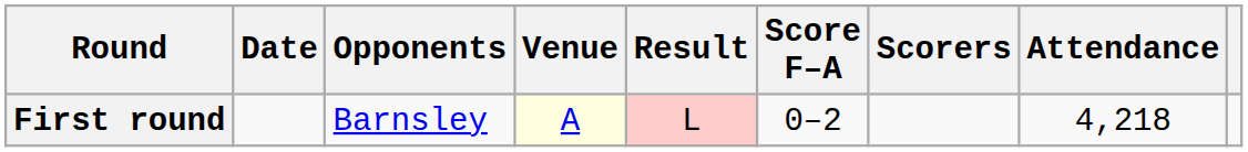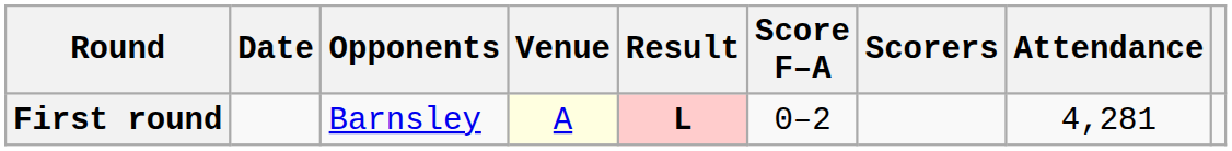 <table class="wikitable plainrowheaders" style="text-align:center">
 <tr>
 <th scope=col>Round</th>
 <th scope=col>Date</th>
 <th scope=col>Opponents</th>
 <th scope=col>Venue</th>
 <th scope=col>Result</th>
 <th scope=col>Score<br>F–A</th>
 <th scope=col class=unsortable>Scorers</th>
 <th scope=col>Attendance</th>
 <th scope=col class=unsortable></th>
 </tr>
 <tr>
 <th scope=row>First round</th>
 <td scope=left></td>
 <td align=left><a href='#'>Barnsley</a></td>
 <td style="background: lightyellow;"><a href='#'>A</a></td>
-<td style=background-color:#FFCCCC>L</td>
+<td style=background-color:#FFCCCC><strong>L</strong></td>
 <td>0–2</td>
 <td align=left></td>
-<td>4,218</td>
+<td>4,281</td>
 <td></td>
 </tr>
 </table>
